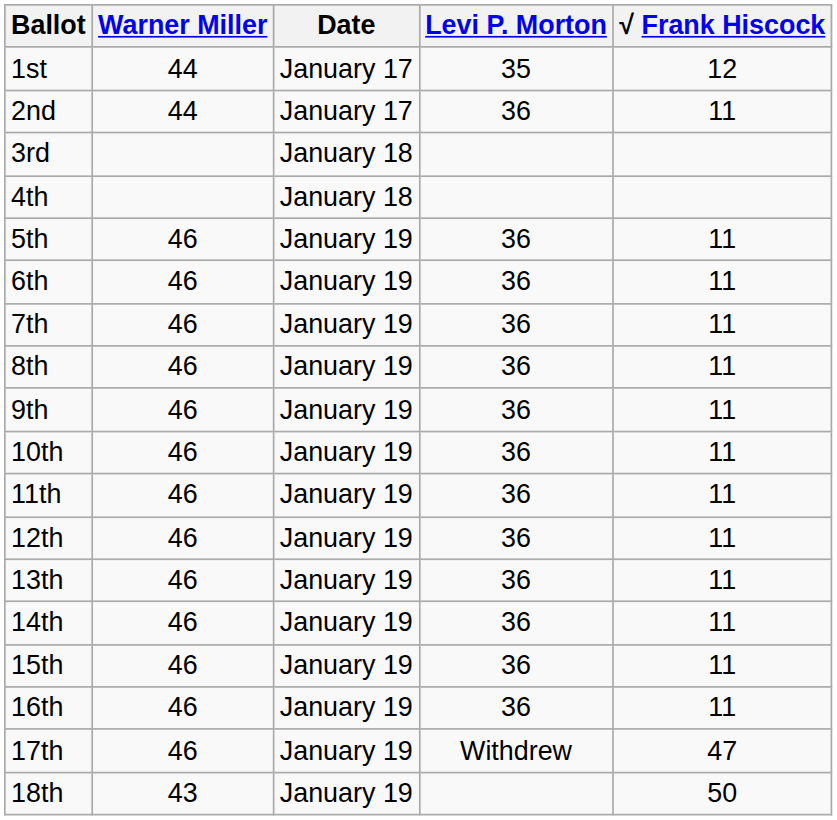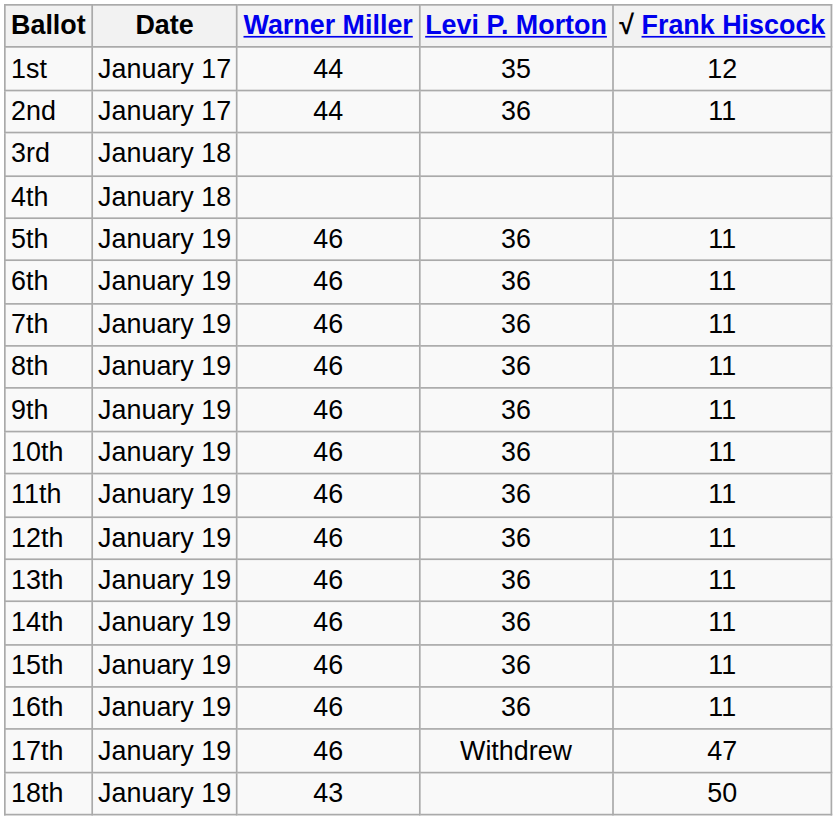 <table class=wikitable>
 <tr bgcolor=lightgrey>
 <th>Ballot</th>
+<th>Date</th>
 <th><a href='#'>Warner Miller</a></th>
-<th>Date</th>
 <th><a href='#'>Levi P. Morton</a></th>
 <th><strong>√ <a href='#'>Frank Hiscock</a></strong></th>
 </tr>
 <tr>
 <td>1st</td>
+<td>January 17</td>
 <td align=center>44</td>
-<td>January 17</td>
 <td align=center>35</td>
 <td align=center>12</td>
 </tr>
 <tr>
 <td>2nd</td>
+<td>January 17</td>
 <td align=center>44</td>
-<td>January 17</td>
 <td align=center>36</td>
 <td align=center>11</td>
 </tr>
 <tr>
 <td>3rd</td>
+<td>January 18</td>
 <td></td>
-<td>January 18</td>
 <td></td>
 <td></td>
 </tr>
 <tr>
 <td>4th</td>
+<td>January 18</td>
 <td></td>
-<td>January 18</td>
 <td></td>
 <td></td>
 </tr>
 <tr>
 <td>5th</td>
+<td>January 19</td>
 <td align=center>46</td>
-<td>January 19</td>
 <td align=center>36</td>
 <td align=center>11</td>
 </tr>
 <tr>
 <td>6th</td>
+<td>January 19</td>
 <td align=center>46</td>
-<td>January 19</td>
 <td align=center>36</td>
 <td align=center>11</td>
 </tr>
 <tr>
 <td>7th</td>
+<td>January 19</td>
 <td align=center>46</td>
-<td>January 19</td>
 <td align=center>36</td>
 <td align=center>11</td>
 </tr>
 <tr>
 <td>8th</td>
+<td>January 19</td>
 <td align=center>46</td>
-<td>January 19</td>
 <td align=center>36</td>
 <td align=center>11</td>
 </tr>
 <tr>
 <td>9th</td>
+<td>January 19</td>
 <td align=center>46</td>
-<td>January 19</td>
 <td align=center>36</td>
 <td align=center>11</td>
 </tr>
 <tr>
 <td>10th</td>
+<td>January 19</td>
 <td align=center>46</td>
-<td>January 19</td>
 <td align=center>36</td>
 <td align=center>11</td>
 </tr>
 <tr>
 <td>11th</td>
+<td>January 19</td>
 <td align=center>46</td>
-<td>January 19</td>
 <td align=center>36</td>
 <td align=center>11</td>
 </tr>
 <tr>
 <td>12th</td>
+<td>January 19</td>
 <td align=center>46</td>
-<td>January 19</td>
 <td align=center>36</td>
 <td align=center>11</td>
 </tr>
 <tr>
 <td>13th</td>
+<td>January 19</td>
 <td align=center>46</td>
-<td>January 19</td>
 <td align=center>36</td>
 <td align=center>11</td>
 </tr>
 <tr>
 <td>14th</td>
+<td>January 19</td>
 <td align=center>46</td>
-<td>January 19</td>
 <td align=center>36</td>
 <td align=center>11</td>
 </tr>
 <tr>
 <td>15th</td>
+<td>January 19</td>
 <td align=center>46</td>
-<td>January 19</td>
 <td align=center>36</td>
 <td align=center>11</td>
 </tr>
 <tr>
 <td>16th</td>
+<td>January 19</td>
 <td align=center>46</td>
-<td>January 19</td>
 <td align=center>36</td>
 <td align=center>11</td>
 </tr>
 <tr>
 <td>17th</td>
+<td>January 19</td>
 <td align=center>46</td>
-<td>January 19</td>
 <td align=center>Withdrew</td>
 <td align=center>47</td>
 </tr>
 <tr>
 <td>18th</td>
+<td>January 19</td>
 <td align=center>43</td>
-<td>January 19</td>
 <td></td>
 <td align=center>50</td>
 </tr>
 </table>
